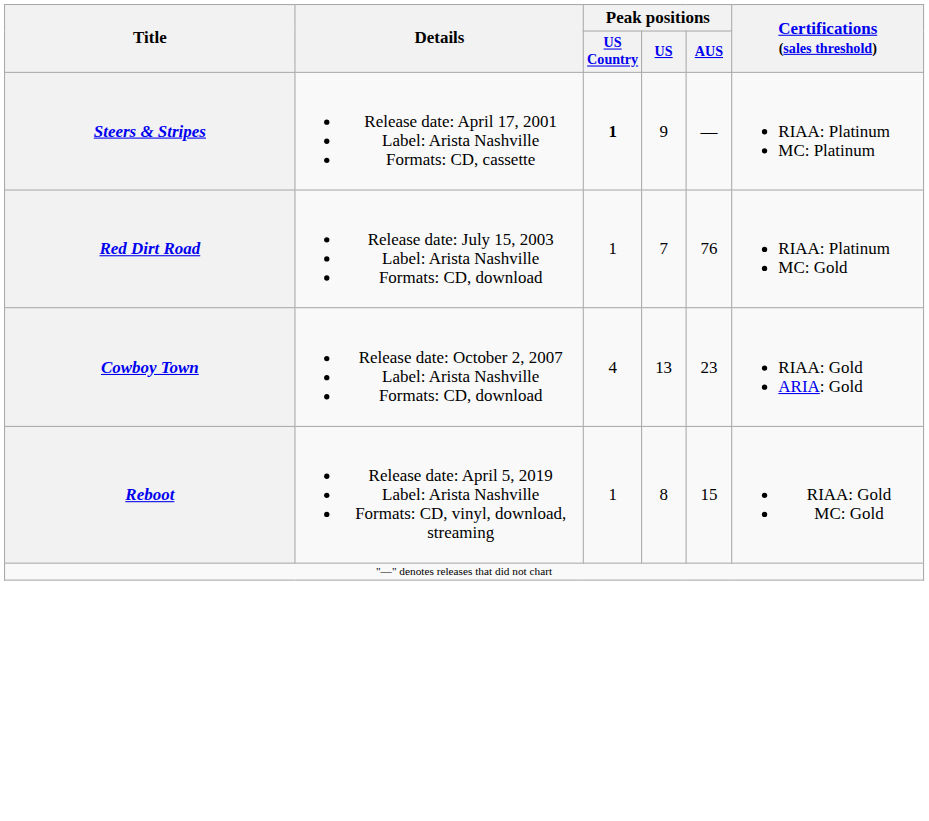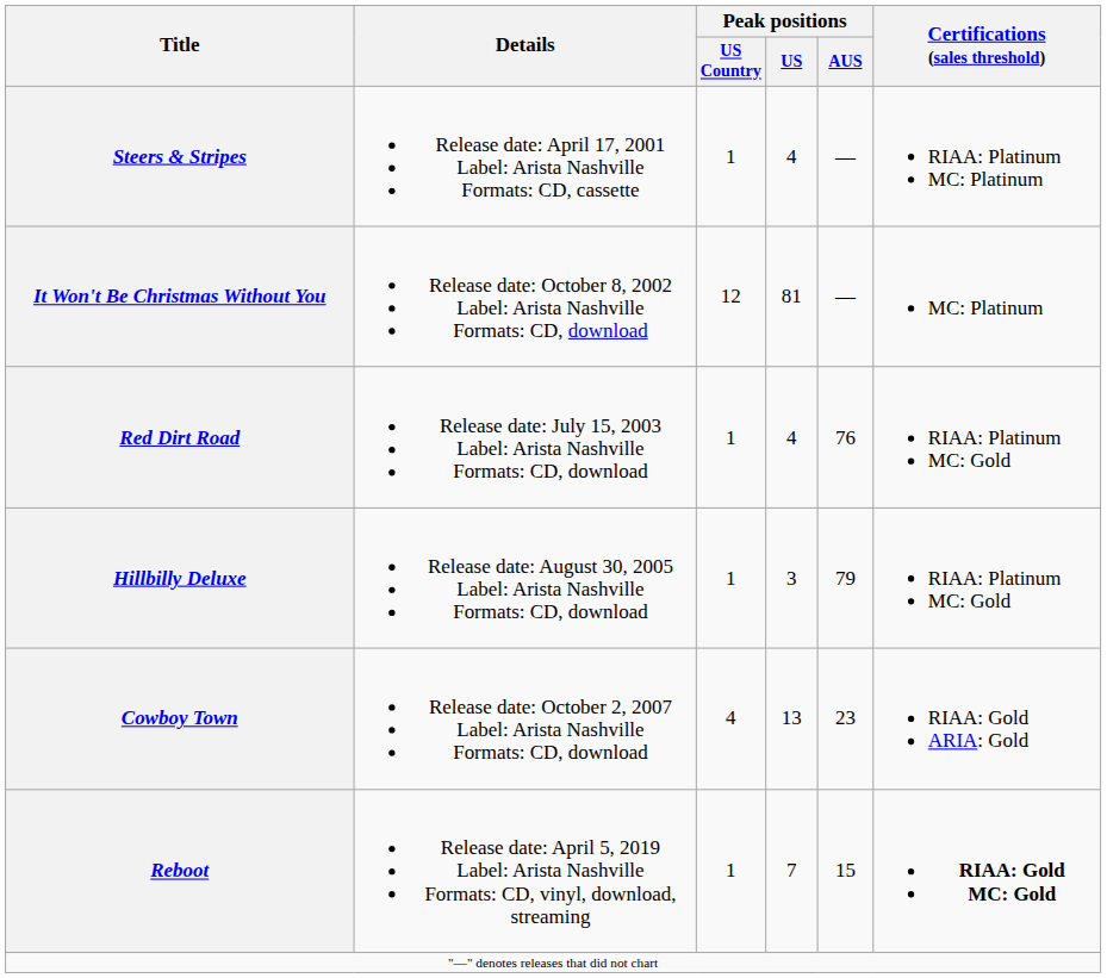 <table class="wikitable plainrowheaders" style="text-align:center;">
 <tr>
 <th rowspan="2" style="width:20em;">Title</th>
 <th rowspan="2" style="width:19em;">Details</th>
 <th colspan="3">Peak positions</th>
 <th rowspan="2" style="width:12em;"><a href='#'>Certifications</a><br><small>(<a href='#'>sales threshold</a>)</small></th>
 </tr>
 <tr style="font-size:smaller;">
 <th width="40"><a href='#'>US Country</a><br></th>
 <th width="40"><a href='#'>US</a><br></th>
 <th width="40"><a href='#'>AUS</a><br></th>
 </tr>
 <tr>
 <th scope="row"><em><a href='#'>Steers & Stripes</a></em></th>
 <td><br><ul><li>Release date: April 17, 2001</li><li>Label: Arista Nashville</li><li>Formats: CD, cassette</li></ul></td>
-<td><strong>1</strong></td>
-<td>9</td>
+<td>1</td>
+<td>4</td>
 <td>—</td>
 <td align="left"><br><ul><li>RIAA: Platinum</li><li>MC: Platinum</li></ul></td>
+</tr>
+<tr>
+<th scope="row"><em><a href='#'>It Won't Be Christmas Without You</a></em></th>
+<td><br><ul><li>Release date: October 8, 2002</li><li>Label: Arista Nashville</li><li>Formats: CD, <a href='#'>download</a></li></ul></td>
+<td>12</td>
+<td>81</td>
+<td>—</td>
+<td align="left"><br><ul><li>MC: Platinum</li></ul></td>
 </tr>
 <tr>
 <th scope="row"><em><a href='#'>Red Dirt Road</a></em></th>
 <td><br><ul><li>Release date: July 15, 2003</li><li>Label: Arista Nashville</li><li>Formats: CD, download</li></ul></td>
 <td>1</td>
-<td>7</td>
+<td>4</td>
 <td>76</td>
+<td align="left"><br><ul><li>RIAA: Platinum</li><li>MC: Gold</li></ul></td>
+</tr>
+<tr>
+<th scope="row"><em><a href='#'>Hillbilly Deluxe</a></em></th>
+<td><br><ul><li>Release date: August 30, 2005</li><li>Label: Arista Nashville</li><li>Formats: CD, download</li></ul></td>
+<td>1</td>
+<td>3</td>
+<td>79</td>
 <td align="left"><br><ul><li>RIAA: Platinum</li><li>MC: Gold</li></ul></td>
 </tr>
 <tr>
 <th scope="row"><em><a href='#'>Cowboy Town</a></em></th>
 <td><br><ul><li>Release date: October 2, 2007</li><li>Label: Arista Nashville</li><li>Formats: CD, download</li></ul></td>
 <td>4</td>
 <td>13</td>
 <td>23</td>
 <td align="left"><br><ul><li>RIAA: Gold</li><li><a href='#'>ARIA</a>: Gold</li></ul></td>
 </tr>
 <tr>
 <th scope="row"><em><a href='#'>Reboot</a></em></th>
 <td><br><ul><li>Release date: April 5, 2019</li><li>Label: Arista Nashville</li><li>Formats: CD, vinyl, download, streaming</li></ul></td>
 <td>1</td>
-<td>8</td>
+<td>7</td>
 <td>15</td>
-<td><br><ul><li>RIAA: Gold</li><li>MC: Gold</li></ul></td>
+<td><strong><br><ul><li>RIAA: Gold</li><li>MC: Gold</li></ul></strong></td>
 </tr>
 <tr>
 <td colspan="6" style="font-size:8pt">"—" denotes releases that did not chart</td>
 </tr>
 </table>
